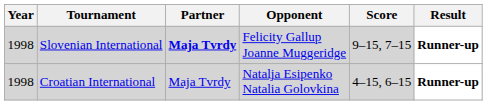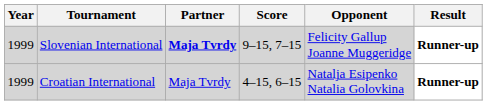 <table class="sortable wikitable" style="font-size: 90%;">
 <tr>
 <th>Year</th>
 <th>Tournament</th>
 <th>Partner</th>
+<th>Score</th>
 <th>Opponent</th>
-<th>Score</th>
 <th>Result</th>
 </tr>
 <tr style="background:#D5D5D5">
-<td align="center">1998</td>
+<td align="center">1999</td>
 <td align="left"><a href='#'>Slovenian International</a></td>
 <td align="left"><strong> <a href='#'>Maja Tvrdy</a></strong></td>
+<td align="left">9–15, 7–15</td>
 <td align="left"> <a href='#'>Felicity Gallup</a><br> <a href='#'>Joanne Muggeridge</a></td>
-<td align="left">9–15, 7–15</td>
 <td style="text-align:left; background:white"> <strong>Runner-up</strong></td>
 </tr>
 <tr style="background:#D5D5D5">
-<td align="center">1998</td>
+<td align="center">1999</td>
 <td align="left"><a href='#'>Croatian International</a></td>
 <td align="left"> <a href='#'>Maja Tvrdy</a></td>
+<td align="left">4–15, 6–15</td>
 <td align="left"> <a href='#'>Natalja Esipenko</a><br> <a href='#'>Natalia Golovkina</a></td>
-<td align="left">4–15, 6–15</td>
 <td style="text-align:left; background:white"> <strong>Runner-up</strong></td>
 </tr>
 </table>
